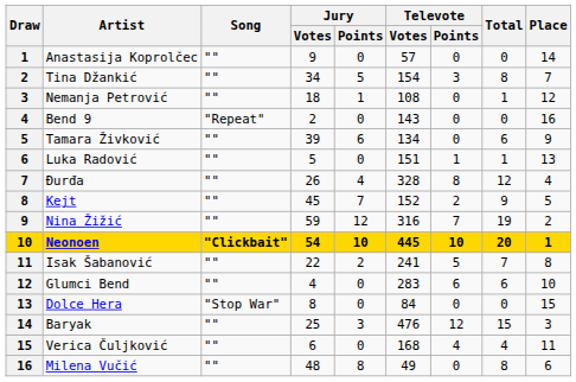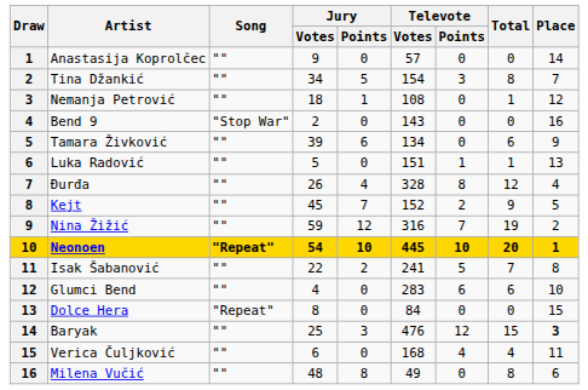 <table class="wikitable sortable mw-collapsible plainrowheaders" style="margin: 1em auto 1em auto; text-align:center">
 <tr>
 <th rowspan="2">Draw</th>
 <th rowspan="2">Artist</th>
 <th rowspan="2">Song</th>
 <th colspan="2">Jury</th>
 <th colspan="2">Televote</th>
 <th rowspan="2" class="unsortable">Total</th>
 <th rowspan="2">Place</th>
 </tr>
 <tr>
 <th>Votes</th>
 <th class="unsortable">Points</th>
 <th>Votes</th>
 <th class="unsortable">Points</th>
 </tr>
 <tr>
 <th scope="row" style="text-align:center">1</th>
 <td align="left">Anastasija Koprolčec</td>
 <td align="left">""</td>
 <td>9</td>
 <td>0</td>
 <td>57</td>
 <td>0</td>
 <td>0</td>
 <td>14</td>
 </tr>
 <tr>
 <th scope="row" style="text-align:center">2</th>
 <td align="left">Tina Džankić</td>
 <td align="left">""</td>
 <td>34</td>
 <td>5</td>
 <td>154</td>
 <td>3</td>
 <td>8</td>
 <td>7</td>
 </tr>
 <tr>
 <th scope="row" style="text-align:center">3</th>
 <td align="left">Nemanja Petrović</td>
 <td align="left">""</td>
 <td>18</td>
 <td>1</td>
 <td>108</td>
 <td>0</td>
 <td>1</td>
 <td>12</td>
 </tr>
 <tr>
 <th scope="row" style="text-align:center">4</th>
 <td align="left">Bend 9</td>
-<td align="left">"Repeat"</td>
+<td align="left">"Stop War"</td>
 <td>2</td>
 <td>0</td>
 <td>143</td>
 <td>0</td>
 <td>0</td>
 <td>16</td>
 </tr>
 <tr>
 <th scope="row" style="text-align:center">5</th>
 <td align="left">Tamara Živković</td>
 <td align="left">""</td>
 <td>39</td>
 <td>6</td>
 <td>134</td>
 <td>0</td>
 <td>6</td>
 <td>9</td>
 </tr>
 <tr>
 <th scope="row" style="text-align:center">6</th>
 <td align="left">Luka Radović</td>
 <td align="left">""</td>
 <td>5</td>
 <td>0</td>
 <td>151</td>
 <td>1</td>
 <td>1</td>
 <td>13</td>
 </tr>
 <tr>
 <th scope="row" style="text-align:center">7</th>
 <td align="left">Đurđa</td>
 <td align="left">""</td>
 <td>26</td>
 <td>4</td>
 <td>328</td>
 <td>8</td>
 <td>12</td>
 <td>4</td>
 </tr>
 <tr>
 <th scope="row" style="text-align:center">8</th>
 <td align="left"><a href='#'>Kejt</a></td>
 <td align="left">""</td>
 <td>45</td>
 <td>7</td>
 <td>152</td>
 <td>2</td>
 <td>9</td>
 <td>5</td>
 </tr>
 <tr>
 <th scope="row" style="text-align:center">9</th>
 <td align="left"><a href='#'>Nina Žižić</a></td>
 <td align="left">""</td>
 <td>59</td>
 <td>12</td>
 <td>316</td>
 <td>7</td>
 <td>19</td>
 <td>2</td>
 </tr>
 <tr style="text-align:center; font-weight:bold; background:gold;">
 <th scope="row" style="text-align:center; font-weight:bold; background:gold;">10</th>
 <td align="left"><a href='#'>Neonoen</a></td>
-<td align="left">"Clickbait"</td>
+<td align="left">"Repeat"</td>
 <td>54</td>
 <td>10</td>
 <td>445</td>
 <td>10</td>
 <td>20</td>
 <td>1</td>
 </tr>
 <tr>
 <th scope="row" style="text-align:center">11</th>
 <td align="left">Isak Šabanović</td>
 <td align="left">""</td>
 <td>22</td>
 <td>2</td>
 <td>241</td>
 <td>5</td>
 <td>7</td>
 <td>8</td>
 </tr>
 <tr>
 <th scope="row" style="text-align:center">12</th>
 <td align="left">Glumci Bend</td>
 <td align="left">""</td>
 <td>4</td>
 <td>0</td>
 <td>283</td>
 <td>6</td>
 <td>6</td>
 <td>10</td>
 </tr>
 <tr>
 <th scope="row" style="text-align:center">13</th>
 <td align="left"><a href='#'>Dolce Hera</a></td>
-<td align="left">"Stop War"</td>
+<td align="left">"Repeat"</td>
 <td>8</td>
 <td>0</td>
 <td>84</td>
 <td>0</td>
 <td>0</td>
 <td>15</td>
 </tr>
 <tr>
 <th scope="row" style="text-align:center">14</th>
 <td align="left">Baryak</td>
 <td align="left">""</td>
 <td>25</td>
 <td>3</td>
 <td>476</td>
 <td>12</td>
 <td>15</td>
-<td>3</td>
+<td><strong>3</strong></td>
 </tr>
 <tr>
 <th scope="row" style="text-align:center">15</th>
 <td align="left">Verica Čuljković</td>
 <td align="left">""</td>
 <td>6</td>
 <td>0</td>
 <td>168</td>
 <td>4</td>
 <td>4</td>
 <td>11</td>
 </tr>
 <tr>
 <th scope="row" style="text-align:center">16</th>
 <td align="left"><a href='#'>Milena Vučić</a></td>
 <td align="left">""</td>
 <td>48</td>
 <td>8</td>
 <td>49</td>
 <td>0</td>
 <td>8</td>
 <td>6</td>
 </tr>
 </table>
